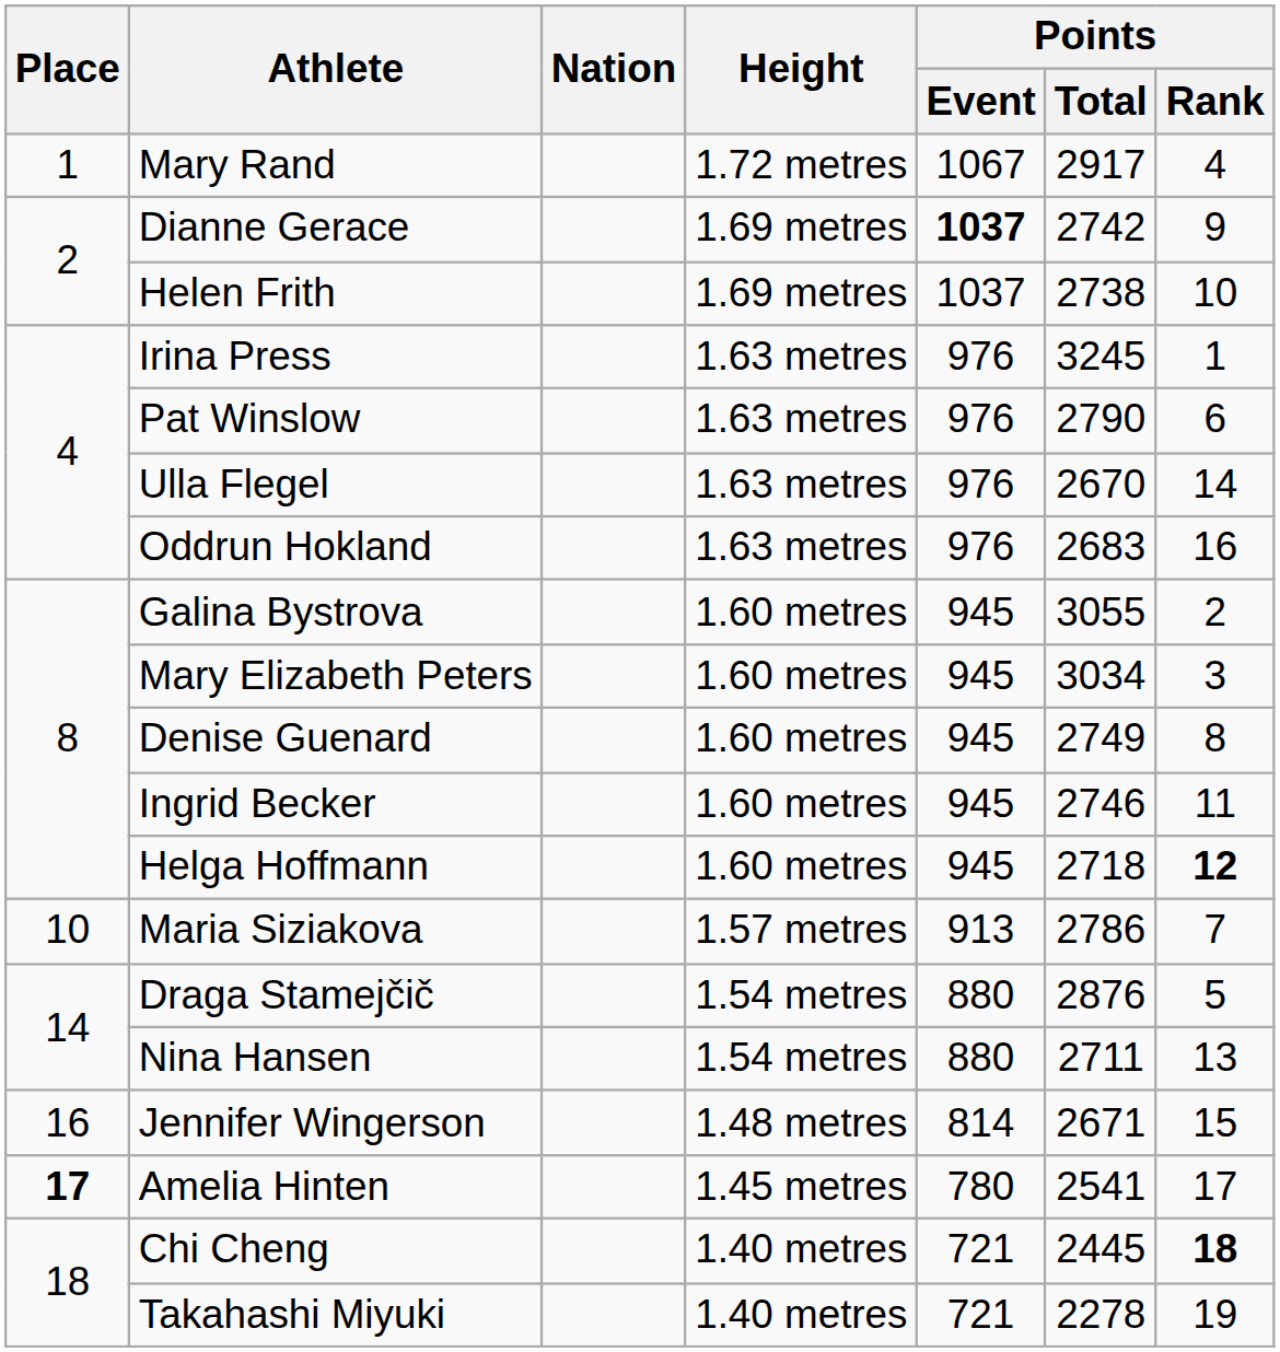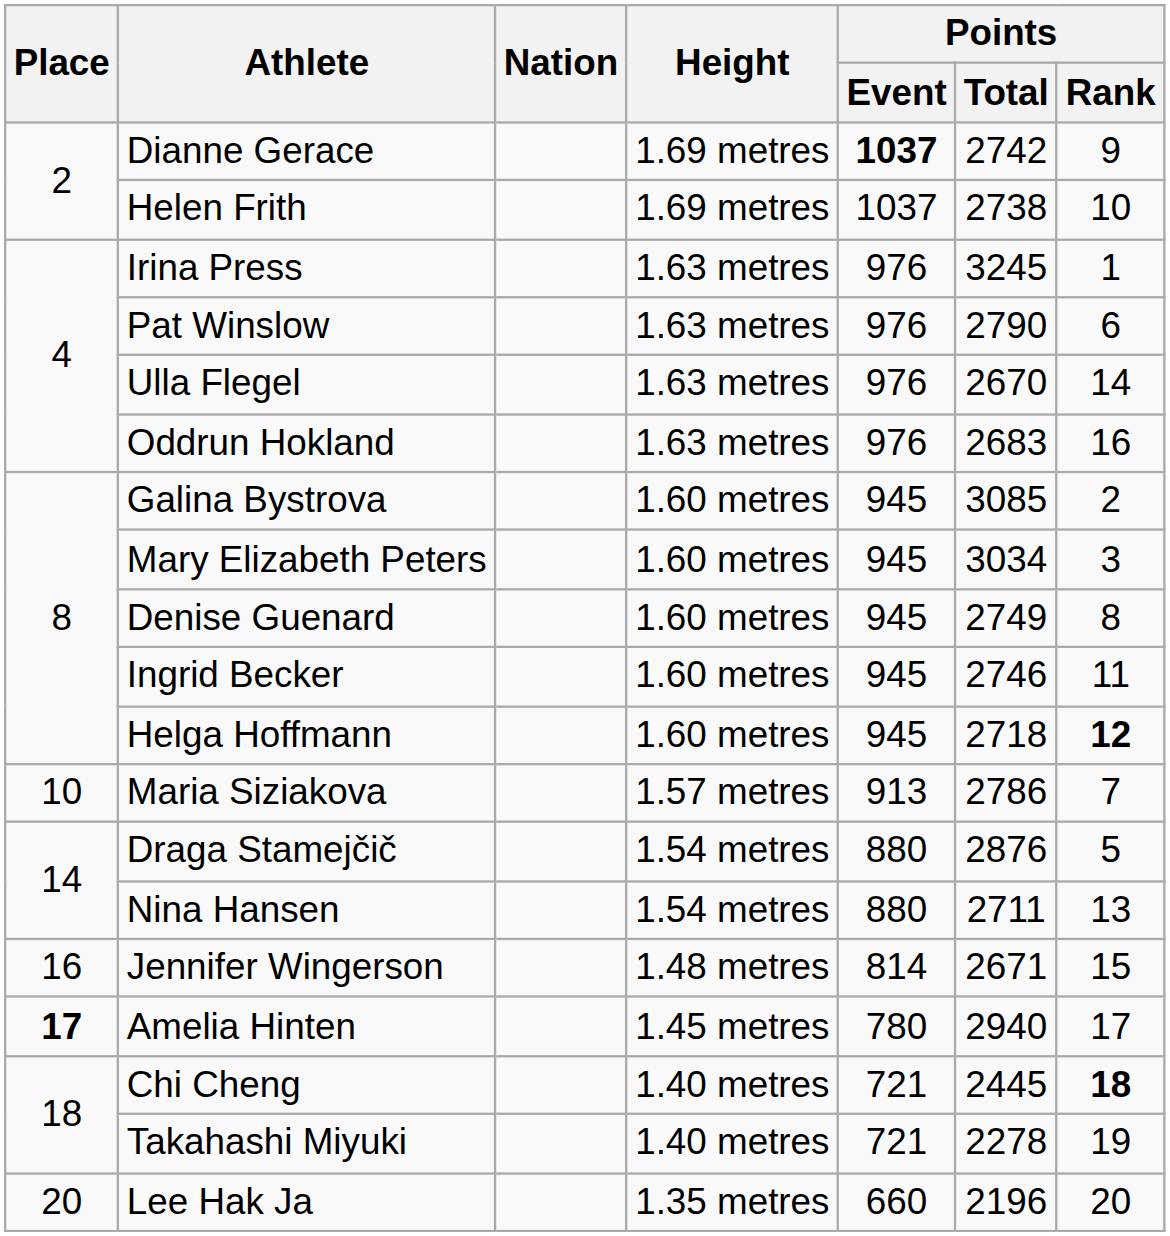 <table class=wikitable>
 <tr>
 <th rowspan=2>Place</th>
 <th rowspan=2>Athlete</th>
 <th rowspan=2>Nation</th>
 <th rowspan=2>Height</th>
 <th colspan=3>Points</th>
 </tr>
 <tr>
 <th>Event</th>
 <th>Total</th>
 <th>Rank</th>
-</tr>
-<tr align=center>
-<td>1</td>
-<td align=left>Mary Rand</td>
-<td align=left></td>
-<td>1.72 metres</td>
-<td>1067</td>
-<td>2917</td>
-<td>4</td>
 </tr>
 <tr align=center>
 <td rowspan=2>2</td>
 <td align=left>Dianne Gerace</td>
 <td align=left></td>
 <td>1.69 metres</td>
 <td><strong>1037</strong></td>
 <td>2742</td>
 <td>9</td>
 </tr>
 <tr align=center>
 <td align=left>Helen Frith</td>
 <td align=left></td>
 <td>1.69 metres</td>
 <td>1037</td>
 <td>2738</td>
 <td>10</td>
 </tr>
 <tr align=center>
 <td rowspan=4>4</td>
 <td align=left>Irina Press</td>
 <td align=left></td>
 <td>1.63 metres</td>
 <td>976</td>
 <td>3245</td>
 <td>1</td>
 </tr>
 <tr align=center>
 <td align=left>Pat Winslow</td>
 <td align=left></td>
 <td>1.63 metres</td>
 <td>976</td>
 <td>2790</td>
 <td>6</td>
 </tr>
 <tr align=center>
 <td align=left>Ulla Flegel</td>
 <td align=left></td>
 <td>1.63 metres</td>
 <td>976</td>
 <td>2670</td>
 <td>14</td>
 </tr>
 <tr align=center>
 <td align=left>Oddrun Hokland</td>
 <td align=left></td>
 <td>1.63 metres</td>
 <td>976</td>
 <td>2683</td>
 <td>16</td>
 </tr>
 <tr align=center>
 <td rowspan=5>8</td>
 <td align=left>Galina Bystrova</td>
 <td align=left></td>
 <td>1.60 metres</td>
 <td>945</td>
-<td>3055</td>
+<td>3085</td>
 <td>2</td>
 </tr>
 <tr align=center>
 <td align=left>Mary Elizabeth Peters</td>
 <td align=left></td>
 <td>1.60 metres</td>
 <td>945</td>
 <td>3034</td>
 <td>3</td>
 </tr>
 <tr align=center>
 <td align=left>Denise Guenard</td>
 <td align=left></td>
 <td>1.60 metres</td>
 <td>945</td>
 <td>2749</td>
 <td>8</td>
 </tr>
 <tr align=center>
 <td align=left>Ingrid Becker</td>
 <td align=left></td>
 <td>1.60 metres</td>
 <td>945</td>
 <td>2746</td>
 <td>11</td>
 </tr>
 <tr align=center>
 <td align=left>Helga Hoffmann</td>
 <td align=left></td>
 <td>1.60 metres</td>
 <td>945</td>
 <td>2718</td>
 <td><strong>12</strong></td>
 </tr>
 <tr align=center>
 <td>10</td>
 <td align=left>Maria Siziakova</td>
 <td align=left></td>
 <td>1.57 metres</td>
 <td>913</td>
 <td>2786</td>
 <td>7</td>
 </tr>
 <tr align=center>
 <td rowspan=2>14</td>
 <td align=left>Draga Stamejčič</td>
 <td align=left></td>
 <td>1.54 metres</td>
 <td>880</td>
 <td>2876</td>
 <td>5</td>
 </tr>
 <tr align=center>
 <td align=left>Nina Hansen</td>
 <td align=left></td>
 <td>1.54 metres</td>
 <td>880</td>
 <td>2711</td>
 <td>13</td>
 </tr>
 <tr align=center>
 <td>16</td>
 <td align=left>Jennifer Wingerson</td>
 <td align=left></td>
 <td>1.48 metres</td>
 <td>814</td>
 <td>2671</td>
 <td>15</td>
 </tr>
 <tr align=center>
 <td><strong>17</strong></td>
 <td align=left>Amelia Hinten</td>
 <td align=left></td>
 <td>1.45 metres</td>
 <td>780</td>
-<td>2541</td>
+<td>2940</td>
 <td>17</td>
 </tr>
 <tr align=center>
 <td rowspan=2>18</td>
 <td align=left>Chi Cheng</td>
 <td align=left></td>
 <td>1.40 metres</td>
 <td>721</td>
 <td>2445</td>
 <td><strong>18</strong></td>
 </tr>
 <tr align=center>
 <td align=left>Takahashi Miyuki</td>
 <td align=left></td>
 <td>1.40 metres</td>
 <td>721</td>
 <td>2278</td>
 <td>19</td>
 </tr>
+<tr align=center>
+<td>20</td>
+<td align=left>Lee Hak Ja</td>
+<td align=left></td>
+<td>1.35 metres</td>
+<td>660</td>
+<td>2196</td>
+<td>20</td>
+</tr>
 </table>
